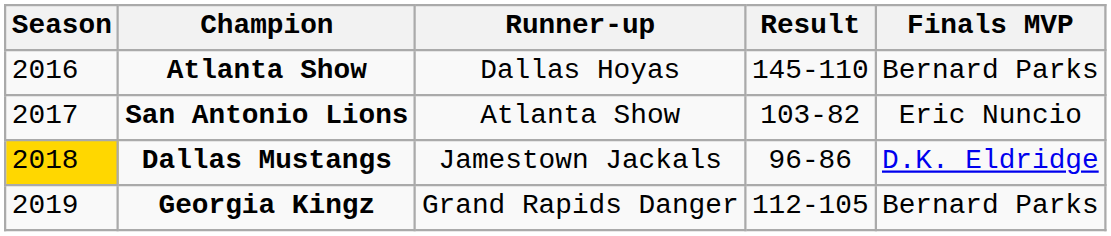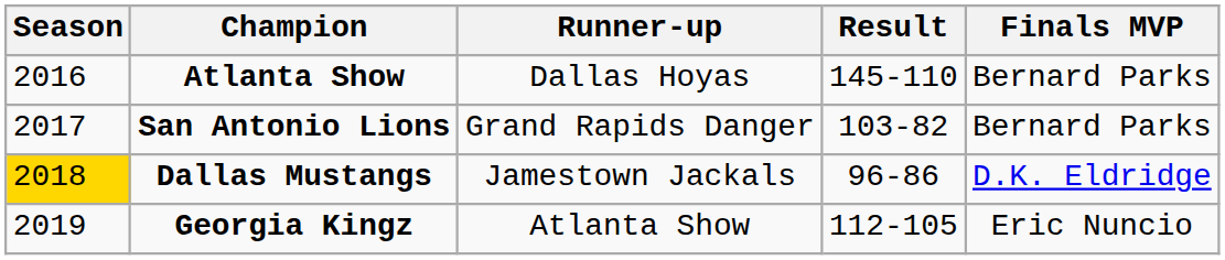 <table class="wikitable" style="text-align:center; font-size:95%">
 <tr>
 <th>Season</th>
 <th>Champion</th>
 <th>Runner-up</th>
 <th>Result</th>
 <th>Finals MVP</th>
 </tr>
 <tr>
 <td style="text-align:left">2016</td>
 <td><strong>Atlanta Show</strong></td>
 <td>Dallas Hoyas</td>
 <td>145-110</td>
 <td>Bernard Parks</td>
 </tr>
 <tr>
 <td style="text-align:left">2017</td>
 <td><strong>San Antonio Lions</strong></td>
-<td>Atlanta Show</td>
+<td>Grand Rapids Danger</td>
 <td>103-82</td>
-<td>Eric Nuncio</td>
+<td>Bernard Parks</td>
 </tr>
 <tr>
 <td style="background: gold; text-align:left">2018</td>
 <td><strong>Dallas Mustangs</strong></td>
 <td>Jamestown Jackals</td>
 <td>96-86</td>
 <td><a href='#'>D.K. Eldridge</a></td>
 </tr>
 <tr>
 <td style="text-align:left">2019</td>
 <td><strong>Georgia Kingz</strong></td>
-<td>Grand Rapids Danger</td>
+<td>Atlanta Show</td>
 <td>112-105</td>
-<td>Bernard Parks</td>
+<td>Eric Nuncio</td>
 </tr>
 </table>
